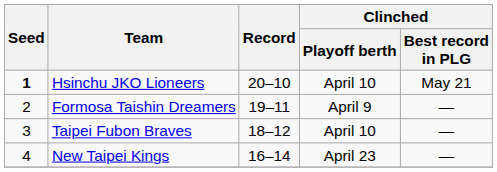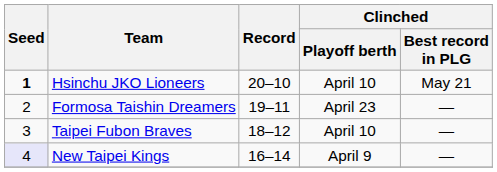 <table class="wikitable"  style="font-size:95%; text-align:center">
 <tr>
 <th rowspan=2>Seed</th>
 <th rowspan=2>Team</th>
 <th rowspan=2>Record</th>
 <th colspan=2>Clinched</th>
 </tr>
 <tr>
 <th>Playoff berth</th>
 <th>Best record<br>in PLG</th>
 </tr>
 <tr>
 <td><strong>1</strong></td>
 <td align=left><a href='#'>Hsinchu JKO Lioneers</a></td>
 <td>20–10</td>
 <td>April 10</td>
 <td>May 21</td>
 </tr>
 <tr>
 <td>2</td>
 <td align=left><a href='#'>Formosa Taishin Dreamers</a></td>
 <td>19–11</td>
-<td>April 9</td>
+<td>April 23</td>
 <td>—</td>
 </tr>
 <tr>
 <td>3</td>
 <td align=left><a href='#'>Taipei Fubon Braves</a></td>
 <td>18–12</td>
 <td>April 10</td>
 <td>—</td>
 </tr>
 <tr>
-<td>4</td>
+<td style="background: lavender;">4</td>
 <td align=left><a href='#'>New Taipei Kings</a></td>
 <td>16–14</td>
-<td>April 23</td>
+<td>April 9</td>
 <td>—</td>
 </tr>
 <tr>
 </tr>
 </table>
